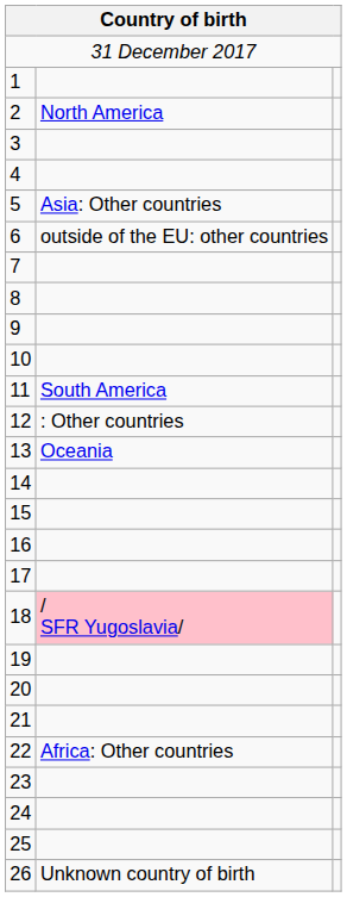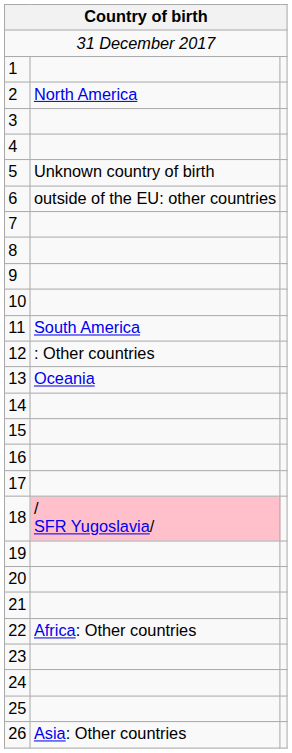 <table class="wikitable collapsible collapsed">
 <tr>
 <th colspan=3>Country of birth</th>
 </tr>
 <tr>
 <td colspan=3 style="text-align:center;"><em>31 December 2017</em></td>
 </tr>
 <tr>
 <td>1</td>
 <td></td>
 <td align=right></td>
 </tr>
 <tr>
 <td>2</td>
 <td><a href='#'>North America</a></td>
 <td align=right></td>
 </tr>
 <tr>
 <td>3</td>
 <td></td>
 <td align=right></td>
 </tr>
 <tr>
 <td>4</td>
 <td></td>
 <td align=right></td>
 </tr>
 <tr>
 <td>5</td>
-<td><a href='#'>Asia</a>: Other countries</td>
+<td>Unknown country of birth</td>
 <td align=right></td>
 </tr>
 <tr>
 <td>6</td>
 <td> outside of the EU: other countries</td>
 <td align=right></td>
 </tr>
 <tr>
 <td>7</td>
 <td></td>
 <td align=right></td>
 </tr>
 <tr>
 <td>8</td>
 <td></td>
 <td align=right></td>
 </tr>
 <tr>
 <td>9</td>
 <td></td>
 <td align=right></td>
 </tr>
 <tr>
 <td>10</td>
 <td></td>
 <td align=right></td>
 </tr>
 <tr>
 <td>11</td>
 <td><a href='#'>South America</a></td>
 <td align=right></td>
 </tr>
 <tr>
 <td>12</td>
 <td>: Other countries</td>
 <td align=right></td>
 </tr>
 <tr>
 <td>13</td>
 <td><a href='#'>Oceania</a></td>
 <td align=right></td>
 </tr>
 <tr>
 <td>14</td>
 <td></td>
 <td align=right></td>
 </tr>
 <tr>
 <td>15</td>
 <td></td>
 <td align=right></td>
 </tr>
 <tr>
 <td>16</td>
 <td></td>
 <td align=right></td>
 </tr>
 <tr>
 <td>17</td>
 <td></td>
 <td align=right></td>
 </tr>
 <tr>
 <td>18</td>
 <td style="background: pink;">/<br><a href='#'>SFR Yugoslavia</a>/</td>
 <td align=right></td>
 </tr>
 <tr>
 <td>19</td>
 <td></td>
 <td align=right></td>
 </tr>
 <tr>
 <td>20</td>
 <td></td>
 <td align=right></td>
 </tr>
 <tr>
 <td>21</td>
 <td></td>
 <td align=right></td>
 </tr>
 <tr>
 <td>22</td>
 <td><a href='#'>Africa</a>: Other countries</td>
 <td align=right></td>
 </tr>
 <tr>
 <td>23</td>
 <td></td>
 <td align=right></td>
 </tr>
 <tr>
 <td>24</td>
 <td></td>
 <td align=right></td>
 </tr>
 <tr>
 <td>25</td>
 <td></td>
 <td align=right></td>
 </tr>
 <tr>
 <td>26</td>
-<td>Unknown country of birth</td>
+<td><a href='#'>Asia</a>: Other countries</td>
 <td align=right></td>
 </tr>
 </table>
